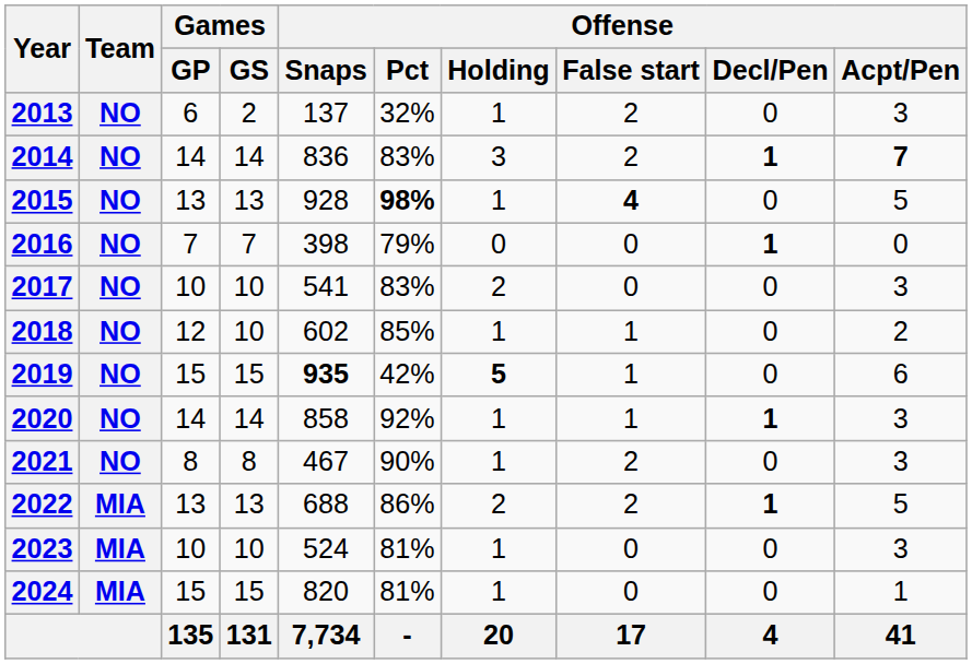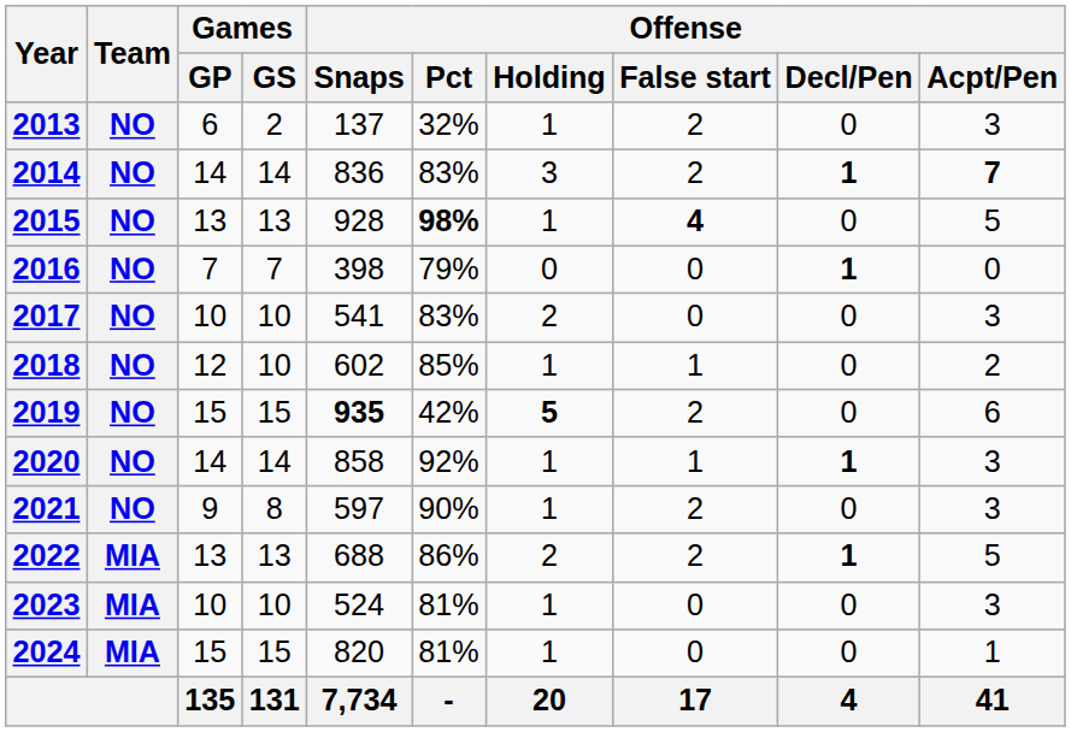 <table class="wikitable" style="text-align:center;">
 <tr>
 <th rowspan="2">Year</th>
 <th rowspan="2">Team</th>
 <th colspan="2">Games</th>
 <th colspan="8">Offense</th>
 </tr>
 <tr>
 <th>GP</th>
 <th>GS</th>
 <th>Snaps</th>
 <th>Pct</th>
 <th>Holding</th>
 <th>False start</th>
 <th>Decl/Pen</th>
 <th>Acpt/Pen</th>
 </tr>
 <tr>
 <th><a href='#'>2013</a></th>
 <th><a href='#'>NO</a></th>
 <td>6</td>
 <td>2</td>
 <td>137</td>
 <td>32%</td>
 <td>1</td>
 <td>2</td>
 <td>0</td>
 <td>3</td>
 </tr>
 <tr>
 <th><a href='#'>2014</a></th>
 <th><a href='#'>NO</a></th>
 <td>14</td>
 <td>14</td>
 <td>836</td>
 <td>83%</td>
 <td>3</td>
 <td>2</td>
 <td><strong>1</strong></td>
 <td><strong>7</strong></td>
 </tr>
 <tr>
 <th><a href='#'>2015</a></th>
 <th><a href='#'>NO</a></th>
 <td>13</td>
 <td>13</td>
 <td>928</td>
 <td><strong>98%</strong></td>
 <td>1</td>
 <td><strong>4</strong></td>
 <td>0</td>
 <td>5</td>
 </tr>
 <tr>
 <th><a href='#'>2016</a></th>
 <th><a href='#'>NO</a></th>
 <td>7</td>
 <td>7</td>
 <td>398</td>
 <td>79%</td>
 <td>0</td>
 <td>0</td>
 <td><strong>1</strong></td>
 <td>0</td>
 </tr>
 <tr>
 <th><a href='#'>2017</a></th>
 <th><a href='#'>NO</a></th>
 <td>10</td>
 <td>10</td>
 <td>541</td>
 <td>83%</td>
 <td>2</td>
 <td>0</td>
 <td>0</td>
 <td>3</td>
 </tr>
 <tr>
 <th><a href='#'>2018</a></th>
 <th><a href='#'>NO</a></th>
 <td>12</td>
 <td>10</td>
 <td>602</td>
 <td>85%</td>
 <td>1</td>
 <td>1</td>
 <td>0</td>
 <td>2</td>
 </tr>
 <tr>
 <th><a href='#'>2019</a></th>
 <th><a href='#'>NO</a></th>
 <td>15</td>
 <td>15</td>
 <td><strong>935</strong></td>
 <td>42%</td>
 <td><strong>5</strong></td>
-<td>1</td>
+<td>2</td>
 <td>0</td>
 <td>6</td>
 </tr>
 <tr>
 <th><a href='#'>2020</a></th>
 <th><a href='#'>NO</a></th>
 <td>14</td>
 <td>14</td>
 <td>858</td>
 <td>92%</td>
 <td>1</td>
 <td>1</td>
 <td><strong>1</strong></td>
 <td>3</td>
 </tr>
 <tr>
 <th><a href='#'>2021</a></th>
 <th><a href='#'>NO</a></th>
+<td>9</td>
 <td>8</td>
-<td>8</td>
-<td>467</td>
+<td>597</td>
 <td>90%</td>
 <td>1</td>
 <td>2</td>
 <td>0</td>
 <td>3</td>
 </tr>
 <tr>
 <th><a href='#'>2022</a></th>
 <th><a href='#'>MIA</a></th>
 <td>13</td>
 <td>13</td>
 <td>688</td>
 <td>86%</td>
 <td>2</td>
 <td>2</td>
 <td><strong>1</strong></td>
 <td>5</td>
 </tr>
 <tr>
 <th><a href='#'>2023</a></th>
 <th><a href='#'>MIA</a></th>
 <td>10</td>
 <td>10</td>
 <td>524</td>
 <td>81%</td>
 <td>1</td>
 <td>0</td>
 <td>0</td>
 <td>3</td>
 </tr>
 <tr>
 <th><a href='#'>2024</a></th>
 <th><a href='#'>MIA</a></th>
 <td>15</td>
 <td>15</td>
 <td>820</td>
 <td>81%</td>
 <td>1</td>
 <td>0</td>
 <td>0</td>
 <td>1</td>
 </tr>
 <tr>
 <th colspan="2"></th>
 <th>135</th>
 <th>131</th>
 <th>7,734</th>
 <th>-</th>
 <th>20</th>
 <th>17</th>
 <th>4</th>
 <th>41</th>
 </tr>
 </table>
